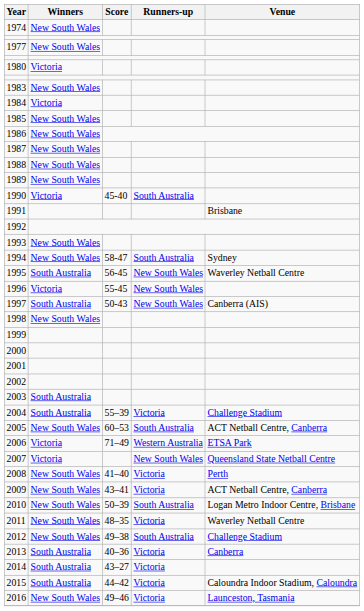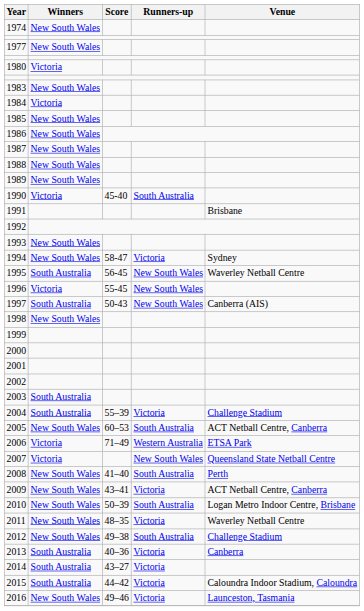 <table class="wikitable collapsible">
 <tr>
 <th>Year</th>
 <th>Winners</th>
 <th>Score</th>
 <th>Runners-up</th>
 <th>Venue</th>
 </tr>
 <tr>
 <td>1974</td>
 <td><a href='#'>New South Wales</a></td>
 <td></td>
 <td></td>
 <td></td>
 </tr>
 <tr>
 <td></td>
 </tr>
 <tr>
 <td>1977</td>
 <td><a href='#'>New South Wales</a></td>
 <td></td>
 <td></td>
 <td></td>
 </tr>
 <tr>
 <td></td>
 </tr>
 <tr>
 <td>1980</td>
 <td><a href='#'>Victoria</a></td>
 <td></td>
 <td></td>
 <td></td>
 </tr>
 <tr>
 <td></td>
 </tr>
 <tr>
 <td>1983</td>
 <td><a href='#'>New South Wales</a></td>
 <td></td>
 <td></td>
 <td></td>
 </tr>
 <tr>
 <td>1984</td>
 <td><a href='#'>Victoria</a></td>
 <td></td>
 <td></td>
 <td></td>
 </tr>
 <tr>
 <td>1985</td>
 <td><a href='#'>New South Wales</a></td>
 <td></td>
 <td></td>
 <td></td>
 </tr>
 <tr>
 <td>1986</td>
 <td><a href='#'>New South Wales</a></td>
 </tr>
 <tr>
 <td>1987</td>
 <td><a href='#'>New South Wales</a></td>
 <td></td>
 <td></td>
 <td></td>
 </tr>
 <tr>
 <td>1988</td>
 <td><a href='#'>New South Wales</a></td>
 <td></td>
 <td></td>
 <td></td>
 </tr>
 <tr>
 <td>1989</td>
 <td><a href='#'>New South Wales</a></td>
 <td></td>
 <td></td>
 <td></td>
 </tr>
 <tr>
 <td>1990</td>
 <td><a href='#'>Victoria</a></td>
 <td>45-40</td>
 <td><a href='#'>South Australia</a></td>
 <td></td>
 </tr>
 <tr>
 <td>1991</td>
 <td></td>
 <td></td>
 <td></td>
 <td>Brisbane</td>
 </tr>
 <tr>
 <td>1992</td>
 </tr>
 <tr>
 <td>1993</td>
 <td><a href='#'>New South Wales</a></td>
 <td></td>
 <td></td>
 <td></td>
 </tr>
 <tr>
 <td>1994</td>
 <td><a href='#'>New South Wales</a></td>
 <td>58-47</td>
-<td><a href='#'>South Australia</a></td>
+<td><a href='#'>Victoria</a></td>
 <td>Sydney</td>
 </tr>
 <tr>
 <td>1995</td>
 <td><a href='#'>South Australia</a></td>
 <td>56-45</td>
 <td><a href='#'>New South Wales</a></td>
 <td>Waverley Netball Centre</td>
 </tr>
 <tr>
 <td>1996</td>
 <td><a href='#'>Victoria</a></td>
 <td>55-45</td>
 <td><a href='#'>New South Wales</a></td>
 </tr>
 <tr>
 <td>1997</td>
 <td><a href='#'>South Australia</a></td>
 <td>50-43</td>
 <td><a href='#'>New South Wales</a></td>
 <td>Canberra (AIS)</td>
 </tr>
 <tr>
 <td>1998</td>
 <td><a href='#'>New South Wales</a></td>
 <td></td>
 <td></td>
 <td></td>
 </tr>
 <tr>
 <td>1999</td>
 <td></td>
 <td></td>
 <td></td>
 <td></td>
 </tr>
 <tr>
 <td>2000</td>
 <td></td>
 <td></td>
 <td></td>
 <td></td>
 </tr>
 <tr>
 <td>2001</td>
 <td><em></em></td>
 <td></td>
 <td></td>
 <td></td>
 </tr>
 <tr>
 <td>2002</td>
 <td></td>
 <td></td>
 <td></td>
 <td></td>
 </tr>
 <tr>
 <td>2003</td>
 <td><a href='#'>South Australia</a></td>
 <td></td>
 <td></td>
 <td></td>
 </tr>
 <tr>
 <td>2004</td>
 <td><a href='#'>South Australia</a></td>
 <td>55–39</td>
 <td><a href='#'>Victoria</a></td>
 <td><a href='#'>Challenge Stadium</a></td>
 </tr>
 <tr>
 <td>2005</td>
 <td><a href='#'>New South Wales</a></td>
 <td>60–53</td>
 <td><a href='#'>South Australia</a></td>
 <td>ACT Netball Centre, <a href='#'>Canberra</a></td>
 </tr>
 <tr>
 <td>2006</td>
 <td><a href='#'>Victoria</a></td>
 <td>71–49</td>
 <td><a href='#'>Western Australia</a></td>
 <td><a href='#'>ETSA Park</a></td>
 </tr>
 <tr>
 <td>2007</td>
 <td><a href='#'>Victoria</a></td>
 <td><em></em></td>
 <td><a href='#'>New South Wales</a></td>
 <td><a href='#'>Queensland State Netball Centre</a></td>
 </tr>
 <tr>
 <td>2008</td>
 <td><a href='#'>New South Wales</a></td>
 <td>41–40</td>
-<td><a href='#'>Victoria</a></td>
+<td><a href='#'>South Australia</a></td>
 <td><a href='#'>Perth</a></td>
 </tr>
 <tr>
 <td>2009</td>
 <td><a href='#'>New South Wales</a></td>
 <td>43–41</td>
 <td><a href='#'>Victoria</a></td>
 <td>ACT Netball Centre, <a href='#'>Canberra</a></td>
 </tr>
 <tr>
 <td>2010</td>
 <td><a href='#'>New South Wales</a></td>
 <td>50–39</td>
 <td><a href='#'>South Australia</a></td>
 <td>Logan Metro Indoor Centre, <a href='#'>Brisbane</a></td>
 </tr>
 <tr>
 <td>2011</td>
 <td><a href='#'>New South Wales</a></td>
 <td>48–35</td>
 <td><a href='#'>Victoria</a></td>
 <td>Waverley Netball Centre</td>
 </tr>
 <tr>
 <td>2012</td>
 <td><a href='#'>New South Wales</a></td>
 <td>49–38</td>
 <td><a href='#'>South Australia</a></td>
 <td><a href='#'>Challenge Stadium</a></td>
 </tr>
 <tr>
 <td>2013</td>
 <td><a href='#'>South Australia</a></td>
 <td>40–36</td>
 <td><a href='#'>Victoria</a></td>
 <td><a href='#'>Canberra</a></td>
 </tr>
 <tr>
 <td>2014</td>
 <td><a href='#'>South Australia</a></td>
 <td>43–27</td>
 <td><a href='#'>Victoria</a></td>
 <td></td>
 </tr>
 <tr>
 <td>2015</td>
 <td><a href='#'>South Australia</a></td>
 <td>44–42</td>
 <td><a href='#'>Victoria</a></td>
 <td>Caloundra Indoor Stadium, <a href='#'>Caloundra</a></td>
 </tr>
 <tr>
 <td>2016</td>
 <td><a href='#'>New South Wales</a></td>
 <td>49–46</td>
 <td><a href='#'>Victoria</a></td>
 <td><a href='#'>Launceston, Tasmania</a></td>
 </tr>
 <tr>
 </tr>
 </table>
